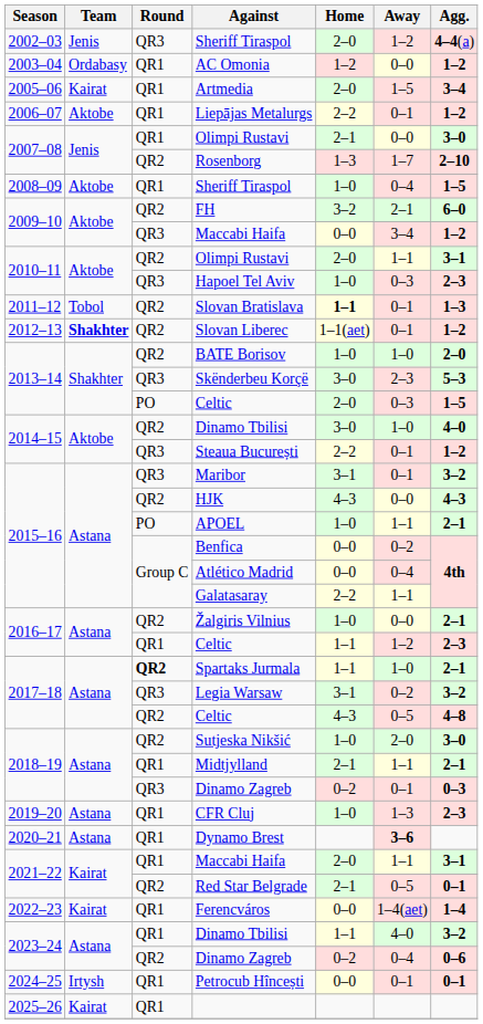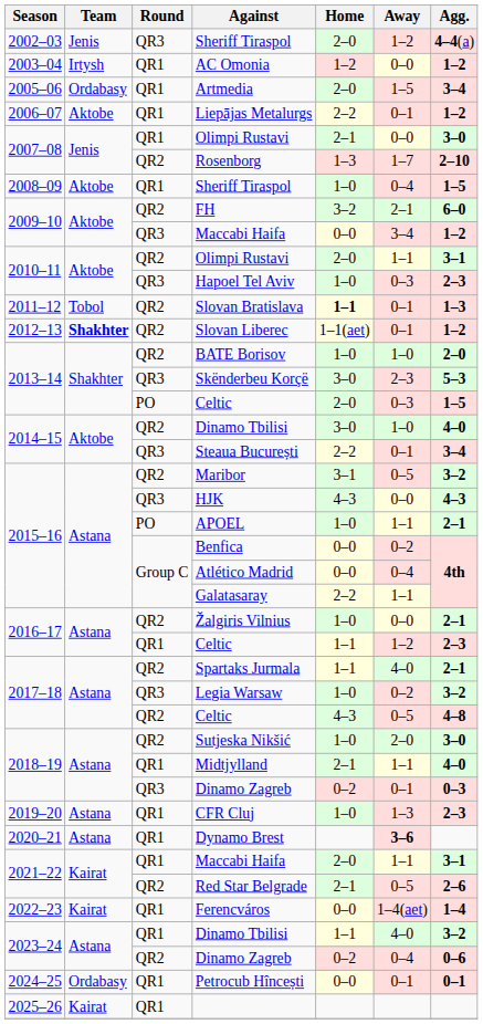 <table class="wikitable plainrowheaders">
 <tr>
 <th>Season</th>
 <th>Team</th>
 <th>Round</th>
 <th>Against</th>
 <th>Home</th>
 <th>Away</th>
 <th>Agg.</th>
 </tr>
 <tr>
 <td><a href='#'>2002–03</a></td>
 <td><a href='#'>Jenis</a></td>
 <td>QR3</td>
 <td> <a href='#'>Sheriff Tiraspol</a></td>
 <td bgcolor="#ddffdd" align="center">2–0</td>
 <td bgcolor="#ffdddd" align="center">1–2</td>
 <td bgcolor="#ffdddd" align="center"><strong>4–4</strong>(<a href='#'>a</a>)</td>
 </tr>
 <tr>
 <td><a href='#'>2003–04</a></td>
-<td><a href='#'>Ordabasy</a></td>
+<td><a href='#'>Irtysh</a></td>
 <td>QR1</td>
 <td> <a href='#'>AC Omonia</a></td>
 <td bgcolor="#ffdddd" align="center">1–2</td>
 <td bgcolor="#ffffdd" align="center">0–0</td>
 <td bgcolor="#ffdddd" align="center"><strong>1–2</strong></td>
 </tr>
 <tr>
 <td><a href='#'>2005–06</a></td>
-<td><a href='#'>Kairat</a></td>
+<td><a href='#'>Ordabasy</a></td>
 <td>QR1</td>
 <td> <a href='#'>Artmedia</a></td>
 <td bgcolor="#ddffdd" align="center">2–0</td>
 <td bgcolor="#ffdddd" align="center">1–5</td>
 <td bgcolor="#ffdddd" align="center"><strong>3–4</strong></td>
 </tr>
 <tr>
 <td><a href='#'>2006–07</a></td>
 <td><a href='#'>Aktobe</a></td>
 <td>QR1</td>
 <td> <a href='#'>Liepājas Metalurgs</a></td>
 <td bgcolor="#ffffdd" align="center">2–2</td>
 <td bgcolor="#ffdddd" align="center">0–1</td>
 <td bgcolor="#ffdddd" align="center"><strong>1–2</strong></td>
 </tr>
 <tr>
 <td rowspan="2"><a href='#'>2007–08</a></td>
 <td rowspan="2"><a href='#'>Jenis</a></td>
 <td>QR1</td>
 <td> <a href='#'>Olimpi Rustavi</a></td>
 <td bgcolor="#ddffdd" align="center">2–1</td>
 <td bgcolor="#ffffdd" align="center">0–0</td>
 <td bgcolor="#ddffdd" align="center"><strong>3–0</strong></td>
 </tr>
 <tr>
 <td>QR2</td>
 <td> <a href='#'>Rosenborg</a></td>
 <td bgcolor="#ffdddd" align="center">1–3</td>
 <td bgcolor="#ffdddd" align="center">1–7</td>
 <td bgcolor="#ffdddd" align="center"><strong>2–10</strong></td>
 </tr>
 <tr>
 <td><a href='#'>2008–09</a></td>
 <td><a href='#'>Aktobe</a></td>
 <td>QR1</td>
 <td> <a href='#'>Sheriff Tiraspol</a></td>
 <td bgcolor="#ddffdd" align="center">1–0</td>
 <td bgcolor="#ffdddd" align="center">0–4</td>
 <td bgcolor="#ffdddd" align="center"><strong>1–5</strong></td>
 </tr>
 <tr>
 <td rowspan="2"><a href='#'>2009–10</a></td>
 <td rowspan="2"><a href='#'>Aktobe</a></td>
 <td>QR2</td>
 <td> <a href='#'>FH</a></td>
 <td bgcolor="#ddffdd" align="center">3–2</td>
 <td bgcolor="#ddffdd" align="center">2–1</td>
 <td bgcolor="#ddffdd" align="center"><strong>6–0</strong></td>
 </tr>
 <tr>
 <td>QR3</td>
 <td> <a href='#'>Maccabi Haifa</a></td>
 <td bgcolor="#ffffdd" align="center">0–0</td>
 <td bgcolor="#ffdddd" align="center">3–4</td>
 <td bgcolor="#ffdddd" align="center"><strong>1–2</strong></td>
 </tr>
 <tr>
 <td rowspan="2"><a href='#'>2010–11</a></td>
 <td rowspan="2"><a href='#'>Aktobe</a></td>
 <td>QR2</td>
 <td> <a href='#'>Olimpi Rustavi</a></td>
 <td bgcolor="#ddffdd" align="center">2–0</td>
 <td bgcolor="#ffffdd" align="center">1–1</td>
 <td bgcolor="#ddffdd" align="center"><strong>3–1</strong></td>
 </tr>
 <tr>
 <td>QR3</td>
 <td> <a href='#'>Hapoel Tel Aviv</a></td>
 <td bgcolor="#ddffdd" align="center">1–0</td>
 <td bgcolor="#ffdddd" align="center">0–3</td>
 <td bgcolor="#ffdddd" align="center"><strong>2–3</strong></td>
 </tr>
 <tr>
 <td><a href='#'>2011–12</a></td>
 <td><a href='#'>Tobol</a></td>
 <td>QR2</td>
 <td> <a href='#'>Slovan Bratislava</a></td>
 <td bgcolor="#ffffdd" align="center"><strong>1–1</strong></td>
 <td bgcolor="#ffdddd" align="center">0–1</td>
 <td bgcolor="#ffdddd" align="center"><strong>1–3</strong></td>
 </tr>
 <tr>
 <td><a href='#'>2012–13</a></td>
 <td><strong><a href='#'>Shakhter</a></strong></td>
 <td>QR2</td>
 <td> <a href='#'>Slovan Liberec</a></td>
 <td bgcolor="#ffffdd" align="center">1–1(<a href='#'>aet</a>)</td>
 <td bgcolor="#ffdddd" align="center">0–1</td>
 <td bgcolor="#ffdddd" align="center"><strong>1–2</strong></td>
 </tr>
 <tr>
 <td rowspan="3"><a href='#'>2013–14</a></td>
 <td rowspan="3"><a href='#'>Shakhter</a></td>
 <td>QR2</td>
 <td> <a href='#'>BATE Borisov</a></td>
 <td bgcolor="#ddffdd" align="center">1–0</td>
 <td bgcolor="#ddffdd" align="center">1–0</td>
 <td bgcolor="#ddffdd" align="center"><strong>2–0</strong></td>
 </tr>
 <tr>
 <td>QR3</td>
 <td> <a href='#'>Skënderbeu Korçë</a></td>
 <td bgcolor="#ddffdd" align="center">3–0</td>
 <td bgcolor="#ffdddd" align="center">2–3</td>
 <td bgcolor="#ddffdd" align="center"><strong>5–3</strong></td>
 </tr>
 <tr>
 <td>PO</td>
 <td> <a href='#'>Celtic</a></td>
 <td bgcolor="#ddffdd" align="center">2–0</td>
 <td bgcolor="#ffdddd" align="center">0–3</td>
 <td bgcolor="#ffdddd" align="center"><strong>1–5</strong></td>
 </tr>
 <tr>
 <td rowspan="2"><a href='#'>2014–15</a></td>
 <td rowspan="2"><a href='#'>Aktobe</a></td>
 <td>QR2</td>
 <td> <a href='#'>Dinamo Tbilisi</a></td>
 <td bgcolor="#ddffdd" align="center">3–0</td>
 <td bgcolor="#ddffdd" align="center">1–0</td>
 <td bgcolor="#ddffdd" align="center"><strong>4–0</strong></td>
 </tr>
 <tr>
 <td>QR3</td>
 <td> <a href='#'>Steaua București</a></td>
 <td bgcolor="#ffffdd" align="center">2–2</td>
 <td bgcolor="#ffdddd" align="center">0–1</td>
-<td bgcolor="#ffdddd" align="center"><strong>1–2</strong></td>
+<td bgcolor="#ffdddd" align="center"><strong>3–4</strong></td>
 </tr>
 <tr>
 <td rowspan="6"><a href='#'>2015–16</a></td>
 <td rowspan="6"><a href='#'>Astana</a></td>
-<td>QR3</td>
+<td>QR2</td>
 <td> <a href='#'>Maribor</a></td>
 <td bgcolor="#ddffdd" align="center">3–1</td>
-<td bgcolor="#ffdddd" align="center">0–1</td>
+<td bgcolor="#ffdddd" align="center">0–5</td>
 <td bgcolor="#ddffdd" align="center"><strong>3–2</strong></td>
 </tr>
 <tr>
-<td>QR2</td>
+<td>QR3</td>
 <td> <a href='#'>HJK</a></td>
 <td bgcolor="#ddffdd" align="center">4–3</td>
 <td bgcolor="#ffffdd" align="center">0–0</td>
 <td bgcolor="#ddffdd" align="center"><strong>4–3</strong></td>
 </tr>
 <tr>
 <td>PO</td>
 <td> <a href='#'>APOEL</a></td>
 <td bgcolor="#ddffdd" align="center">1–0</td>
 <td bgcolor="#ffffdd" align="center">1–1</td>
 <td bgcolor="#ddffdd" align="center"><strong>2–1</strong></td>
 </tr>
 <tr>
 <td rowspan="3">Group C</td>
 <td> <a href='#'>Benfica</a></td>
 <td bgcolor="#ffffdd" align="center">0–0</td>
 <td bgcolor="#ffdddd" align="center">0–2</td>
 <td rowspan="3" bgcolor="#ffdddd" align="center"><strong>4th</strong></td>
 </tr>
 <tr>
 <td> <a href='#'>Atlético Madrid</a></td>
 <td bgcolor="#ffffdd" align="center">0–0</td>
 <td bgcolor="#ffdddd" align="center">0–4</td>
 </tr>
 <tr>
 <td> <a href='#'>Galatasaray</a></td>
 <td bgcolor="#ffffdd" align="center">2–2</td>
 <td bgcolor="#ffffdd" align="center">1–1</td>
 </tr>
 <tr>
 <td rowspan="2"><a href='#'>2016–17</a></td>
 <td rowspan="2"><a href='#'>Astana</a></td>
 <td>QR2</td>
 <td> <a href='#'>Žalgiris Vilnius</a></td>
 <td bgcolor="#ddffdd" align="center">1–0</td>
 <td bgcolor="#ffffdd" align="center">0–0</td>
 <td bgcolor="#ddffdd" align="center"><strong>2–1</strong></td>
 </tr>
 <tr>
 <td>QR1</td>
 <td> <a href='#'>Celtic</a></td>
 <td bgcolor="#ffffdd" align="center">1–1</td>
 <td bgcolor="#ffdddd" align="center">1–2</td>
 <td bgcolor="#ffdddd" align="center"><strong>2–3</strong></td>
 </tr>
 <tr>
 <td rowspan="3"><a href='#'>2017–18</a></td>
 <td rowspan="3"><a href='#'>Astana</a></td>
-<td><strong>QR2</strong></td>
+<td>QR2</td>
 <td> <a href='#'>Spartaks Jurmala</a></td>
 <td bgcolor="#ffffdd" align="center">1–1</td>
-<td bgcolor="#ddffdd" align="center">1–0</td>
+<td bgcolor="#ddffdd" align="center">4–0</td>
 <td bgcolor="#ddffdd" align="center"><strong>2–1</strong></td>
 </tr>
 <tr>
 <td>QR3</td>
 <td> <a href='#'>Legia Warsaw</a></td>
-<td bgcolor="#ddffdd" align="center">3–1</td>
+<td bgcolor="#ddffdd" align="center">1–0</td>
 <td bgcolor="#ffdddd" align="center">0–2</td>
 <td bgcolor="#ddffdd" align="center"><strong>3–2</strong></td>
 </tr>
 <tr>
 <td>QR2</td>
 <td> <a href='#'>Celtic</a></td>
 <td bgcolor="#ddffdd" align="center">4–3</td>
 <td bgcolor="#ffdddd" align="center">0–5</td>
 <td bgcolor="#ffdddd" align="center"><strong>4–8</strong></td>
 </tr>
 <tr>
 <td rowspan="3"><a href='#'>2018–19</a></td>
 <td rowspan="3"><a href='#'>Astana</a></td>
 <td>QR2</td>
 <td> <a href='#'>Sutjeska Nikšić</a></td>
 <td bgcolor="#ddffdd" align="center">1–0</td>
 <td bgcolor="#ddffdd" align="center">2–0</td>
 <td bgcolor="#ddffdd" align="center"><strong>3–0</strong></td>
 </tr>
 <tr>
 <td>QR1</td>
 <td> <a href='#'>Midtjylland</a></td>
 <td bgcolor="#ddffdd" align="center">2–1</td>
 <td bgcolor="#ffffdd" align="center">1–1</td>
-<td bgcolor="#ddffdd" align="center"><strong>2–1</strong></td>
+<td bgcolor="#ddffdd" align="center"><strong>4–0</strong></td>
 </tr>
 <tr>
 <td>QR3</td>
 <td> <a href='#'>Dinamo Zagreb</a></td>
 <td bgcolor="#ffdddd" align="center">0–2</td>
 <td bgcolor="#ffdddd" align="center">0–1</td>
 <td bgcolor="#ffdddd" align="center"><strong>0–3</strong></td>
 </tr>
 <tr>
 <td><a href='#'>2019–20</a></td>
 <td><a href='#'>Astana</a></td>
 <td>QR1</td>
 <td> <a href='#'>CFR Cluj</a></td>
 <td bgcolor="#ddffdd" align="center">1–0</td>
 <td bgcolor="#ffdddd" align="center">1–3</td>
 <td bgcolor="#ffdddd" align="center"><strong>2–3</strong></td>
 </tr>
 <tr>
 <td><a href='#'>2020–21</a></td>
 <td><a href='#'>Astana</a></td>
 <td>QR1</td>
 <td> <a href='#'>Dynamo Brest</a></td>
 <td></td>
 <td bgcolor="#ffdddd" align="center"><strong>3–6</strong></td>
 <td></td>
 </tr>
 <tr>
 <td rowspan="2"><a href='#'>2021–22</a></td>
 <td rowspan="2"><a href='#'>Kairat</a></td>
 <td>QR1</td>
 <td> <a href='#'>Maccabi Haifa</a></td>
 <td bgcolor="#ddffdd" align="center">2–0</td>
 <td bgcolor="#ffffdd" align="center">1–1</td>
 <td bgcolor="#ddffdd" align="center"><strong>3–1</strong></td>
 </tr>
 <tr>
 <td>QR2</td>
 <td> <a href='#'>Red Star Belgrade</a></td>
 <td bgcolor="#ddffdd" align="center">2–1</td>
 <td bgcolor="#ffdddd" align="center">0–5</td>
-<td bgcolor="#ffdddd" align="center"><strong>0–1</strong></td>
+<td bgcolor="#ffdddd" align="center"><strong>2–6</strong></td>
 </tr>
 <tr>
 <td><a href='#'>2022–23</a></td>
 <td><a href='#'>Kairat</a></td>
 <td>QR1</td>
 <td> <a href='#'>Ferencváros</a></td>
 <td bgcolor="#ffffdd" align="center">0–0</td>
 <td bgcolor="#ffdddd" align="center">1–4(<a href='#'>aet</a>)</td>
 <td bgcolor="#ffdddd" align="center"><strong>1–4</strong></td>
 </tr>
 <tr>
 <td rowspan="2"><a href='#'>2023–24</a></td>
 <td rowspan="2"><a href='#'>Astana</a></td>
 <td>QR1</td>
 <td> <a href='#'>Dinamo Tbilisi</a></td>
 <td bgcolor="#ffffdd" align="center">1–1</td>
 <td bgcolor="#ddffdd" align="center">4–0</td>
 <td bgcolor="#ddffdd" align="center"><strong>3–2</strong></td>
 </tr>
 <tr>
 <td>QR2</td>
 <td> <a href='#'>Dinamo Zagreb</a></td>
 <td bgcolor="#ffdddd" align="center">0–2</td>
 <td bgcolor="#ffdddd" align="center">0–4</td>
 <td bgcolor="#ffdddd" align="center"><strong>0–6</strong></td>
 </tr>
 <tr>
 <td><a href='#'>2024–25</a></td>
-<td><a href='#'>Irtysh</a></td>
+<td><a href='#'>Ordabasy</a></td>
 <td>QR1</td>
 <td> <a href='#'>Petrocub Hîncești</a></td>
 <td bgcolor="#ffffdd" align="center">0–0</td>
 <td bgcolor="#ffdddd" align="center">0–1</td>
 <td bgcolor="#ffdddd" align="center"><strong>0–1</strong></td>
 </tr>
 <tr>
 <td><a href='#'>2025–26</a></td>
 <td><a href='#'>Kairat</a></td>
 <td>QR1</td>
 <td></td>
 <td></td>
 <td></td>
 <td></td>
 </tr>
 <tr>
 </tr>
 </table>
